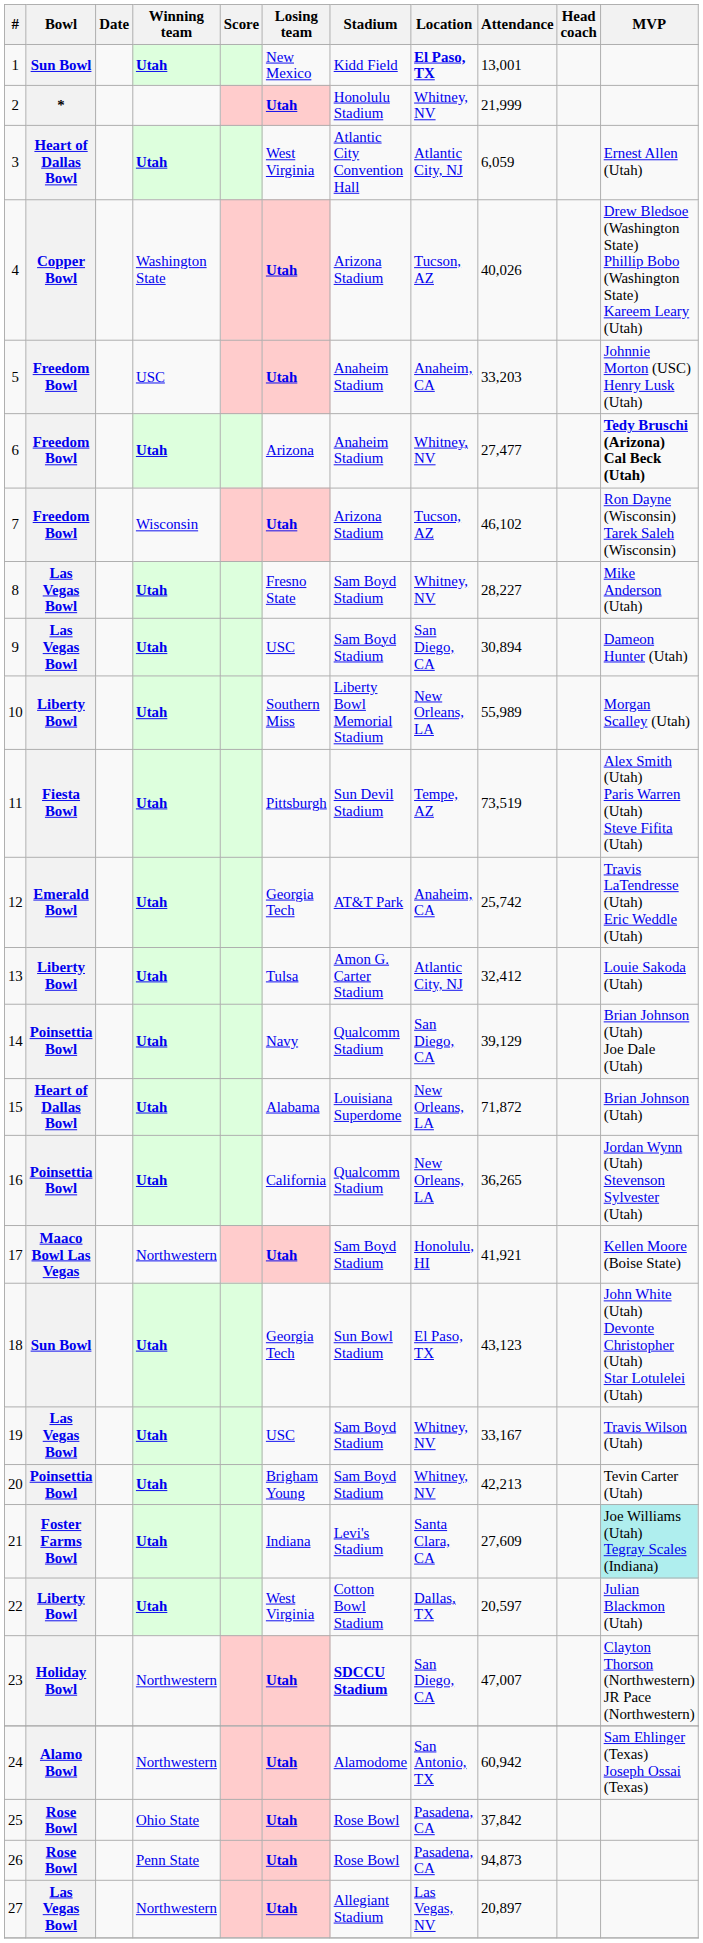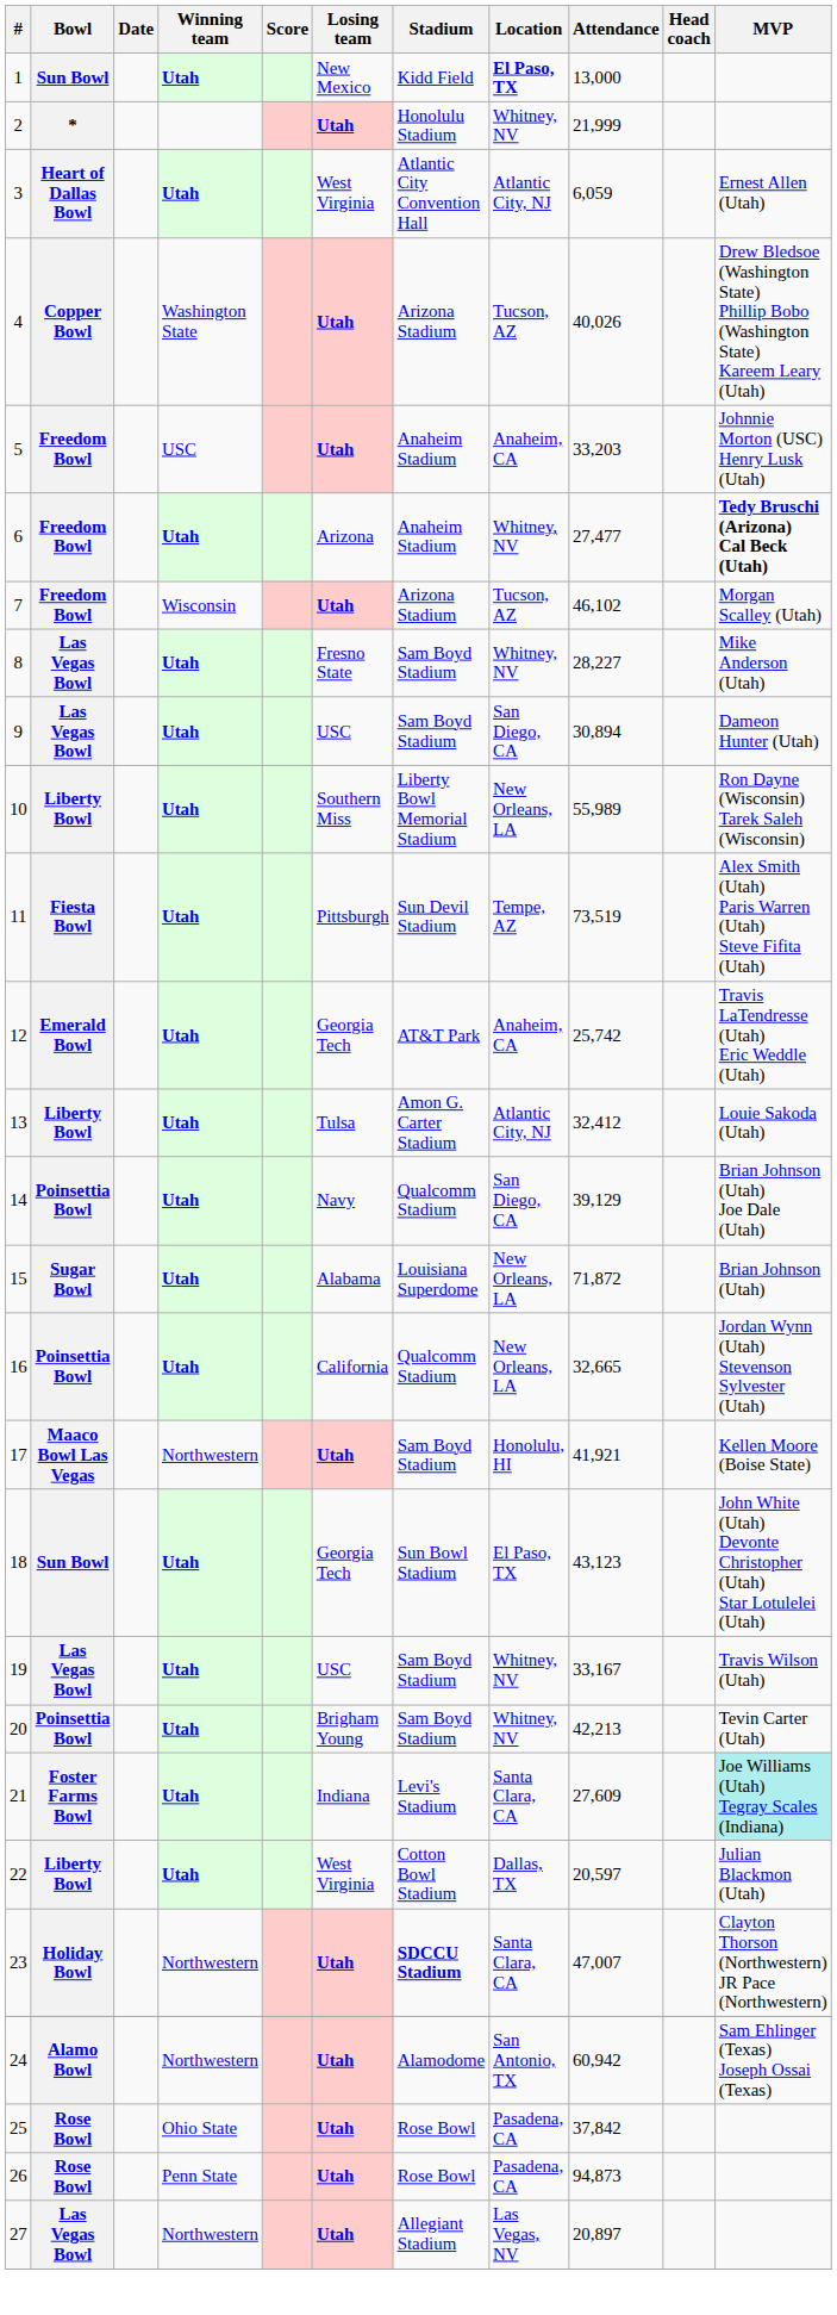 <table class="wikitable sortable">
 <tr>
 <th scope="col">#</th>
 <th scope="col">Bowl</th>
 <th scope="col">Date</th>
 <th scope="col">Winning team</th>
 <th scope="col">Score</th>
 <th scope="col">Losing team</th>
 <th scope="col">Stadium</th>
 <th scope="col">Location</th>
 <th scope="col">Attendance</th>
 <th scope="col">Head coach</th>
 <th scope="col">MVP</th>
 </tr>
 <tr>
 <td align="center">1</td>
 <th scope="row"><a href='#'>Sun Bowl</a></th>
 <td></td>
 <td style="background:#dfd;"><strong><a href='#'>Utah</a></strong></td>
 <td style="background:#dfd;"></td>
 <td><a href='#'>New Mexico</a></td>
 <td><a href='#'>Kidd Field</a></td>
 <td><strong><a href='#'>El Paso, TX</a></strong></td>
-<td>13,001</td>
+<td>13,000</td>
 <td></td>
 <td> </td>
 </tr>
 <tr>
 <td align="center">2</td>
 <th scope="row">*</th>
 <td></td>
 <td></td>
 <td style="background:#fcc;"></td>
 <td style="background:#fcc;"><strong><a href='#'>Utah</a></strong></td>
 <td><a href='#'>Honolulu Stadium</a></td>
 <td><a href='#'>Whitney, NV</a></td>
 <td>21,999</td>
 <td></td>
 <td> </td>
 </tr>
 <tr>
 <td align="center">3</td>
 <th scope="row"><a href='#'>Heart of Dallas Bowl</a></th>
 <td></td>
 <td style="background:#dfd;"><strong><a href='#'>Utah</a></strong></td>
 <td style="background:#dfd;"></td>
 <td><a href='#'>West Virginia</a></td>
 <td><a href='#'>Atlantic City Convention Hall</a></td>
 <td><a href='#'>Atlantic City, NJ</a></td>
 <td>6,059</td>
 <td></td>
 <td><a href='#'>Ernest Allen</a> (Utah)</td>
 </tr>
 <tr>
 <td align="center">4</td>
 <th scope="row"><a href='#'>Copper Bowl</a></th>
 <td></td>
 <td><a href='#'>Washington State</a></td>
 <td style="background:#fcc;"></td>
 <td style="background:#fcc;"><strong><a href='#'>Utah</a></strong></td>
 <td><a href='#'>Arizona Stadium</a></td>
 <td><a href='#'>Tucson, AZ</a></td>
 <td>40,026</td>
 <td></td>
 <td><a href='#'>Drew Bledsoe</a> (Washington State)<br><a href='#'>Phillip Bobo</a> (Washington State)<br><a href='#'>Kareem Leary</a> (Utah)</td>
 </tr>
 <tr>
 <td align="center">5</td>
 <th scope="row"><a href='#'>Freedom Bowl</a></th>
 <td></td>
 <td><a href='#'>USC</a></td>
 <td style="background:#fcc;"></td>
 <td style="background:#fcc;"><strong><a href='#'>Utah</a></strong></td>
 <td><a href='#'>Anaheim Stadium</a></td>
 <td><a href='#'>Anaheim, CA</a></td>
 <td>33,203</td>
 <td></td>
 <td><a href='#'>Johnnie Morton</a> (USC)<br><a href='#'>Henry Lusk</a> (Utah)</td>
 </tr>
 <tr>
 <td align="center">6</td>
 <th scope="row"><a href='#'>Freedom Bowl</a></th>
 <td></td>
 <td style="background:#dfd;"><strong><a href='#'>Utah</a></strong></td>
 <td style="background:#dfd;"></td>
 <td><a href='#'>Arizona</a></td>
 <td><a href='#'>Anaheim Stadium</a></td>
 <td><a href='#'>Whitney, NV</a></td>
 <td>27,477</td>
 <td></td>
 <td><strong><a href='#'>Tedy Bruschi</a> (Arizona)<br>Cal Beck (Utah)</strong></td>
 </tr>
 <tr>
 <td align="center">7</td>
 <th scope="row"><a href='#'>Freedom Bowl</a></th>
 <td></td>
 <td><a href='#'>Wisconsin</a></td>
 <td style="background:#fcc;"></td>
 <td style="background:#fcc;"><strong><a href='#'>Utah</a></strong></td>
 <td><a href='#'>Arizona Stadium</a></td>
 <td><a href='#'>Tucson, AZ</a></td>
 <td>46,102</td>
 <td></td>
-<td><a href='#'>Ron Dayne</a> (Wisconsin)<br><a href='#'>Tarek Saleh</a> (Wisconsin)</td>
+<td><a href='#'>Morgan Scalley</a> (Utah)</td>
 </tr>
 <tr>
 <td align="center">8</td>
 <th scope="row"><a href='#'>Las Vegas Bowl</a></th>
 <td></td>
 <td style="background:#dfd;"><strong><a href='#'>Utah</a></strong></td>
 <td style="background:#dfd;"></td>
 <td><a href='#'>Fresno State</a></td>
 <td><a href='#'>Sam Boyd Stadium</a></td>
 <td><a href='#'>Whitney, NV</a></td>
 <td>28,227</td>
 <td></td>
 <td><a href='#'>Mike Anderson</a> (Utah)</td>
 </tr>
 <tr>
 <td align="center">9</td>
 <th scope="row"><a href='#'>Las Vegas Bowl</a></th>
 <td></td>
 <td style="background:#dfd;"><strong><a href='#'>Utah</a></strong></td>
 <td style="background:#dfd;"></td>
 <td><a href='#'>USC</a></td>
 <td><a href='#'>Sam Boyd Stadium</a></td>
 <td><a href='#'>San Diego, CA</a></td>
 <td>30,894</td>
 <td></td>
 <td><a href='#'>Dameon Hunter</a> (Utah)</td>
 </tr>
 <tr>
 <td align="center">10</td>
 <th scope="row"><a href='#'>Liberty Bowl</a></th>
 <td></td>
 <td style="background:#dfd;"><strong><a href='#'>Utah</a></strong></td>
 <td style="background:#dfd;"></td>
 <td><a href='#'>Southern Miss</a></td>
 <td><a href='#'>Liberty Bowl Memorial Stadium</a></td>
 <td><a href='#'>New Orleans, LA</a></td>
 <td>55,989</td>
 <td></td>
-<td><a href='#'>Morgan Scalley</a> (Utah)</td>
+<td><a href='#'>Ron Dayne</a> (Wisconsin)<br><a href='#'>Tarek Saleh</a> (Wisconsin)</td>
 </tr>
 <tr>
 <td align="center">11</td>
 <th scope="row"><a href='#'>Fiesta Bowl</a></th>
 <td></td>
 <td style="background:#dfd;"><strong><a href='#'>Utah</a></strong></td>
 <td style="background:#dfd;"></td>
 <td><a href='#'>Pittsburgh</a></td>
 <td><a href='#'>Sun Devil Stadium</a></td>
 <td><a href='#'>Tempe, AZ</a></td>
 <td>73,519</td>
 <td><br></td>
 <td><a href='#'>Alex Smith</a> (Utah)<br><a href='#'>Paris Warren</a> (Utah)<br><a href='#'>Steve Fifita</a> (Utah)</td>
 </tr>
 <tr>
 <td align="center">12</td>
 <th scope="row"><a href='#'>Emerald Bowl</a></th>
 <td></td>
 <td style="background:#dfd;"><strong><a href='#'>Utah</a></strong></td>
 <td style="background:#dfd;"></td>
 <td><a href='#'>Georgia Tech</a></td>
 <td><a href='#'>AT&T Park</a></td>
 <td><a href='#'>Anaheim, CA</a></td>
 <td>25,742</td>
 <td></td>
 <td><a href='#'>Travis LaTendresse</a> (Utah)<br><a href='#'>Eric Weddle</a> (Utah)</td>
 </tr>
 <tr>
 <td align="center">13</td>
 <th scope="row"><a href='#'>Liberty Bowl</a></th>
 <td></td>
 <td style="background:#dfd;"><strong><a href='#'>Utah</a></strong></td>
 <td style="background:#dfd;"></td>
 <td><a href='#'>Tulsa</a></td>
 <td><a href='#'>Amon G. Carter Stadium</a></td>
 <td><a href='#'>Atlantic City, NJ</a></td>
 <td>32,412</td>
 <td></td>
 <td><a href='#'>Louie Sakoda</a> (Utah)</td>
 </tr>
 <tr>
 <td align="center">14</td>
 <th scope="row"><a href='#'>Poinsettia Bowl</a></th>
 <td></td>
 <td style="background:#dfd;"><strong><a href='#'>Utah</a></strong></td>
 <td style="background:#dfd;"></td>
 <td><a href='#'>Navy</a></td>
 <td><a href='#'>Qualcomm Stadium</a></td>
 <td><a href='#'>San Diego, CA</a></td>
 <td>39,129</td>
 <td></td>
 <td><a href='#'>Brian Johnson</a> (Utah)<br>Joe Dale (Utah)</td>
 </tr>
 <tr>
 <td align="center">15</td>
-<th scope="row"><a href='#'>Heart of Dallas Bowl</a></th>
+<th scope="row"><a href='#'>Sugar Bowl</a></th>
 <td></td>
 <td style="background:#dfd;"><strong><a href='#'>Utah</a></strong></td>
 <td style="background:#dfd;"></td>
 <td><a href='#'>Alabama</a></td>
 <td><a href='#'>Louisiana Superdome</a></td>
 <td><a href='#'>New Orleans, LA</a></td>
 <td>71,872</td>
 <td></td>
 <td><a href='#'>Brian Johnson</a> (Utah)</td>
 </tr>
 <tr>
 <td align="center">16</td>
 <th scope="row"><a href='#'>Poinsettia Bowl</a></th>
 <td></td>
 <td style="background:#dfd;"><strong><a href='#'>Utah</a></strong></td>
 <td style="background:#dfd;"></td>
 <td><a href='#'>California</a></td>
 <td><a href='#'>Qualcomm Stadium</a></td>
 <td><a href='#'>New Orleans, LA</a></td>
-<td>36,265</td>
+<td>32,665</td>
 <td></td>
 <td><a href='#'>Jordan Wynn</a> (Utah)<br><a href='#'>Stevenson Sylvester</a> (Utah)</td>
 </tr>
 <tr>
 <td align="center">17</td>
 <th scope="row"><a href='#'>Maaco Bowl Las Vegas</a></th>
 <td></td>
 <td><a href='#'>Northwestern</a></td>
 <td style="background:#fcc;"></td>
 <td style="background:#fcc;"><strong><a href='#'>Utah</a></strong></td>
 <td><a href='#'>Sam Boyd Stadium</a></td>
 <td><a href='#'>Honolulu, HI</a></td>
 <td>41,921</td>
 <td></td>
 <td><a href='#'>Kellen Moore</a> (Boise State)</td>
 </tr>
 <tr>
 <td align="center">18</td>
 <th scope="row"><a href='#'>Sun Bowl</a></th>
 <td></td>
 <td style="background:#dfd;"><strong><a href='#'>Utah</a></strong></td>
 <td style="background:#dfd;"></td>
 <td><a href='#'>Georgia Tech</a></td>
 <td><a href='#'>Sun Bowl Stadium</a></td>
 <td><a href='#'>El Paso, TX</a></td>
 <td>43,123</td>
 <td></td>
 <td><a href='#'>John White</a> (Utah)<br><a href='#'>Devonte Christopher</a> (Utah)<br><a href='#'>Star Lotulelei</a> (Utah)</td>
 </tr>
 <tr>
 <td align="center">19</td>
 <th scope="row"><a href='#'>Las Vegas Bowl</a></th>
 <td></td>
 <td style="background:#dfd;"><strong><a href='#'>Utah</a></strong></td>
 <td style="background:#dfd;"></td>
 <td><a href='#'>USC</a></td>
 <td><a href='#'>Sam Boyd Stadium</a></td>
 <td><a href='#'>Whitney, NV</a></td>
 <td>33,167</td>
 <td></td>
 <td><a href='#'>Travis Wilson</a> (Utah)</td>
 </tr>
 <tr>
 <td align="center">20</td>
 <th scope="row"><a href='#'>Poinsettia Bowl</a></th>
 <td></td>
 <td style="background:#dfd;"><strong><a href='#'>Utah</a></strong></td>
 <td style="background:#dfd;"></td>
 <td><a href='#'>Brigham Young</a></td>
 <td><a href='#'>Sam Boyd Stadium</a></td>
 <td><a href='#'>Whitney, NV</a></td>
 <td>42,213</td>
 <td></td>
 <td>Tevin Carter (Utah)</td>
 </tr>
 <tr>
 <td align="center">21</td>
 <th scope="row"><a href='#'>Foster Farms Bowl</a></th>
 <td></td>
 <td style="background:#dfd;"><strong><a href='#'>Utah</a></strong></td>
 <td style="background:#dfd;"></td>
 <td><a href='#'>Indiana</a></td>
 <td><a href='#'>Levi's Stadium</a></td>
 <td><a href='#'>Santa Clara, CA</a></td>
 <td>27,609</td>
 <td></td>
 <td style="background: paleturquoise;">Joe Williams (Utah)<br><a href='#'>Tegray Scales</a> (Indiana)</td>
 </tr>
 <tr>
 <td align="center">22</td>
 <th scope="row"><a href='#'>Liberty Bowl</a></th>
 <td></td>
 <td style="background:#dfd;"><strong><a href='#'>Utah</a></strong></td>
 <td style="background:#dfd;"></td>
 <td><a href='#'>West Virginia</a></td>
 <td><a href='#'>Cotton Bowl Stadium</a></td>
 <td><a href='#'>Dallas, TX</a></td>
 <td>20,597</td>
 <td></td>
 <td><a href='#'>Julian Blackmon</a> (Utah)</td>
 </tr>
 <tr>
 <td align="center">23</td>
 <th scope="row"><a href='#'>Holiday Bowl</a></th>
 <td></td>
 <td><a href='#'>Northwestern</a></td>
 <td style="background:#fcc;"></td>
 <td style="background:#fcc;"><strong><a href='#'>Utah</a></strong></td>
 <td><strong><a href='#'>SDCCU Stadium</a></strong></td>
-<td><a href='#'>San Diego, CA</a></td>
+<td><a href='#'>Santa Clara, CA</a></td>
 <td>47,007</td>
 <td></td>
 <td><a href='#'>Clayton Thorson</a> (Northwestern)<br>JR Pace (Northwestern)</td>
 </tr>
 <tr>
 </tr>
 <tr>
 <td align="center">24</td>
 <th scope="row"><a href='#'>Alamo Bowl</a></th>
 <td></td>
 <td><a href='#'>Northwestern</a></td>
 <td style="background:#fcc;"></td>
 <td style="background:#fcc;"><strong><a href='#'>Utah</a></strong></td>
 <td><a href='#'>Alamodome</a></td>
 <td><a href='#'>San Antonio, TX</a></td>
 <td>60,942</td>
 <td></td>
 <td><a href='#'>Sam Ehlinger</a> (Texas)<br><a href='#'>Joseph Ossai</a> (Texas)</td>
 </tr>
 <tr>
 <td align="center">25</td>
 <th scope="row"><a href='#'>Rose Bowl</a></th>
 <td></td>
 <td><a href='#'>Ohio State</a></td>
 <td style="background:#fcc;"></td>
 <td style="background:#fcc;"><strong><a href='#'>Utah</a></strong></td>
 <td><a href='#'>Rose Bowl</a></td>
 <td><a href='#'>Pasadena, CA</a></td>
 <td>37,842</td>
 <td></td>
 <td></td>
 </tr>
 <tr>
 <td align="center">26</td>
 <th scope="row"><a href='#'>Rose Bowl</a></th>
 <td></td>
 <td><a href='#'>Penn State</a></td>
 <td style="background:#fcc;"></td>
 <td style="background:#fcc;"><strong><a href='#'>Utah</a></strong></td>
 <td><a href='#'>Rose Bowl</a></td>
 <td><a href='#'>Pasadena, CA</a></td>
 <td>94,873</td>
 <td></td>
 <td></td>
 </tr>
 <tr>
 <td align="center">27</td>
 <th scope="row"><a href='#'>Las Vegas Bowl</a></th>
 <td></td>
 <td><a href='#'>Northwestern</a></td>
 <td style="background:#fcc;"></td>
 <td style="background:#fcc;"><strong><a href='#'>Utah</a></strong></td>
 <td><a href='#'>Allegiant Stadium</a></td>
 <td><a href='#'>Las Vegas, NV</a></td>
 <td>20,897</td>
 <td></td>
 <td></td>
 </tr>
 <tr>
 </tr>
 </table>
